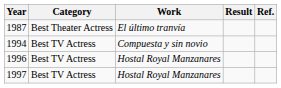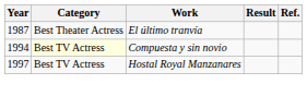 <table class = "wikitable sortable">
 <tr>
 <th>Year</th>
 <th>Category</th>
 <th>Work</th>
 <th>Result</th>
 <th>Ref.</th>
 </tr>
 <tr>
 <td>1987</td>
 <td>Best Theater Actress</td>
 <td><em>El último tranvía</em></td>
 <td></td>
 <td></td>
 </tr>
 <tr>
 <td>1994</td>
-<td>Best TV Actress</td>
+<td style="background: lightyellow;">Best TV Actress</td>
 <td><em>Compuesta y sin novio</em></td>
-<td></td>
-<td></td>
-</tr>
-<tr>
-<td>1996</td>
-<td>Best TV Actress</td>
-<td><em>Hostal Royal Manzanares</em></td>
 <td></td>
 <td></td>
 </tr>
 <tr>
 <td>1997</td>
 <td>Best TV Actress</td>
 <td><em>Hostal Royal Manzanares</em></td>
 <td></td>
 <td></td>
 </tr>
 </table>
